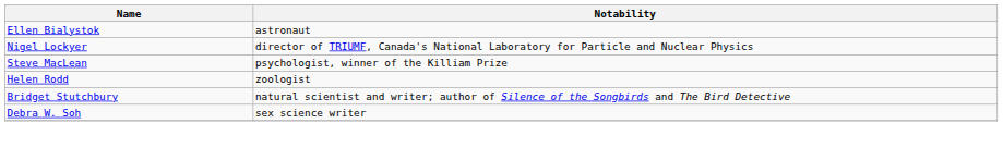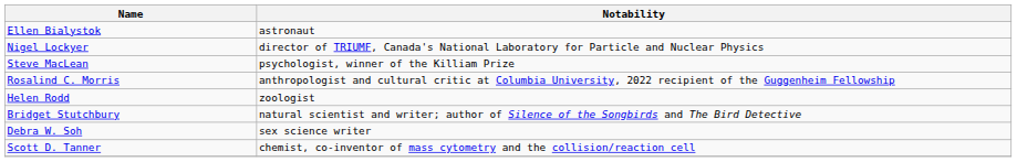 <table class="wikitable sortable" style="width: 100%;">
 <tr>
 <th width = "25%">Name</th>
 <th class="unsortable">Notability</th>
 </tr>
 <tr valign="top">
 <td><a href='#'>Ellen Bialystok</a></td>
 <td>astronaut</td>
 </tr>
 <tr valign="top">
 <td><a href='#'>Nigel Lockyer</a></td>
 <td>director of <a href='#'>TRIUMF</a>, Canada's National Laboratory for Particle and Nuclear Physics</td>
 </tr>
 <tr valign="top">
 <td><a href='#'>Steve MacLean</a></td>
 <td>psychologist, winner of the Killiam Prize</td>
 </tr>
 <tr valign="top">
+<td><a href='#'>Rosalind C. Morris</a></td>
+<td>anthropologist and cultural critic at <a href='#'>Columbia University</a>, 2022 recipient of the <a href='#'>Guggenheim Fellowship</a></td>
+</tr>
+<tr valign="top">
 <td><a href='#'>Helen Rodd</a></td>
 <td>zoologist</td>
 </tr>
 <tr valign="top">
 <td><a href='#'>Bridget Stutchbury</a></td>
 <td>natural scientist and writer; author of <em><a href='#'>Silence of the Songbirds</a></em> and <em>The Bird Detective</em></td>
 </tr>
 <tr valign="top">
 <td><a href='#'>Debra W. Soh</a></td>
 <td>sex science writer</td>
 </tr>
 <tr valign="top">
+<td><a href='#'>Scott D. Tanner</a></td>
+<td>chemist, co-inventor of <a href='#'>mass cytometry</a> and the <a href='#'>collision/reaction cell</a></td>
+</tr>
+<tr valign="top">
 </tr>
 </table>
